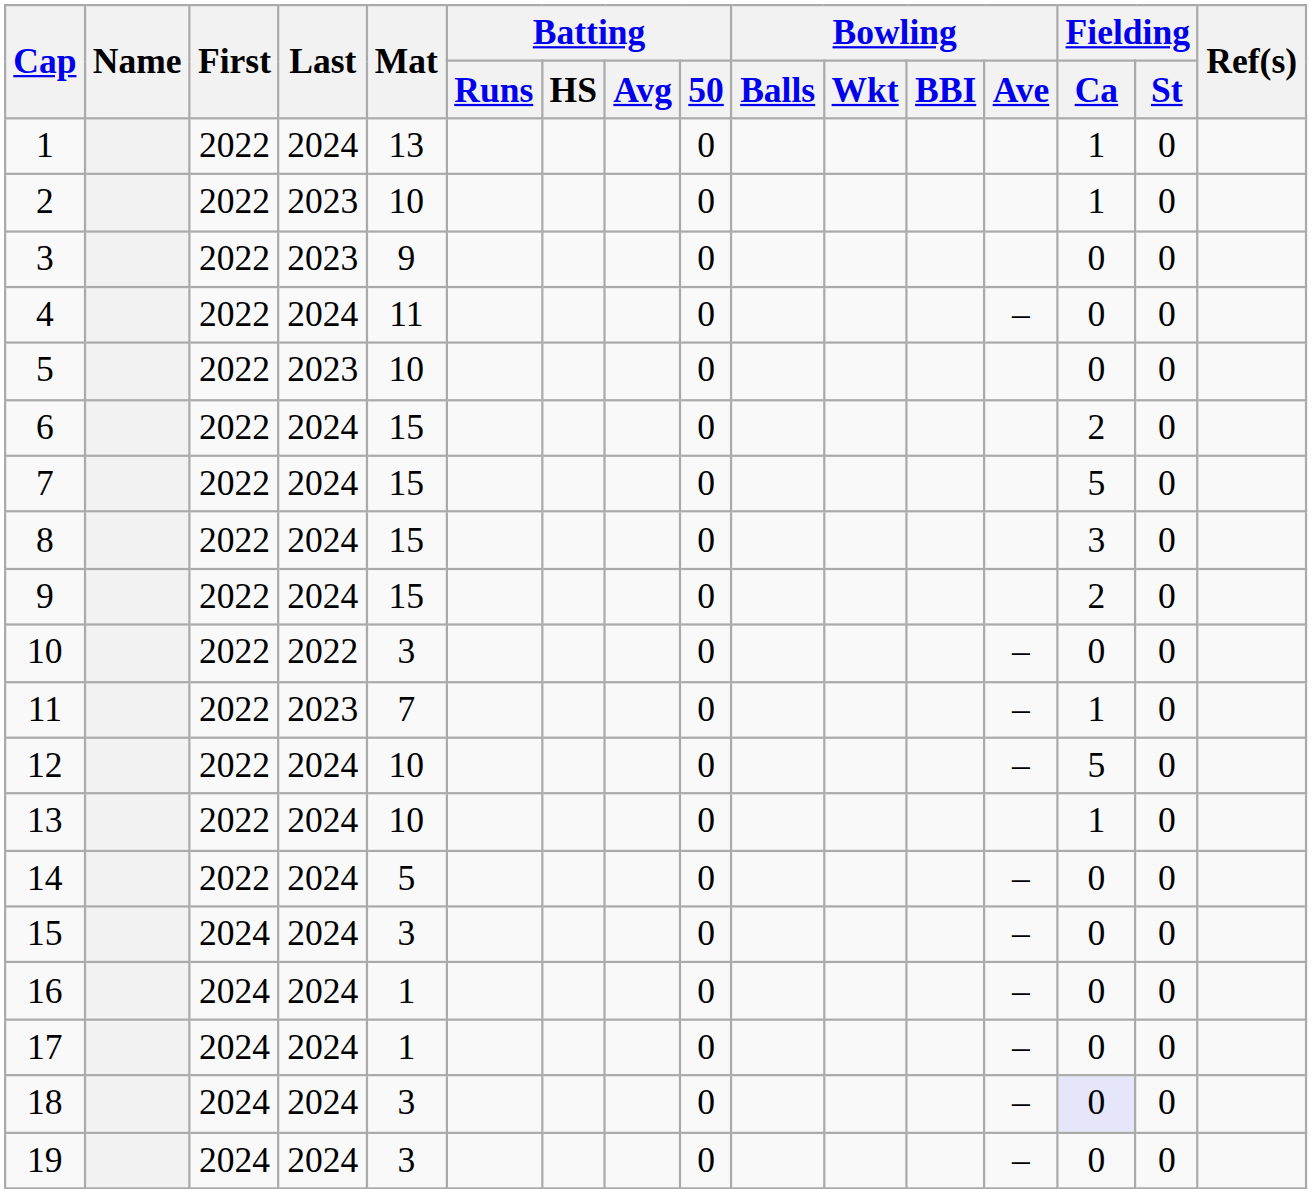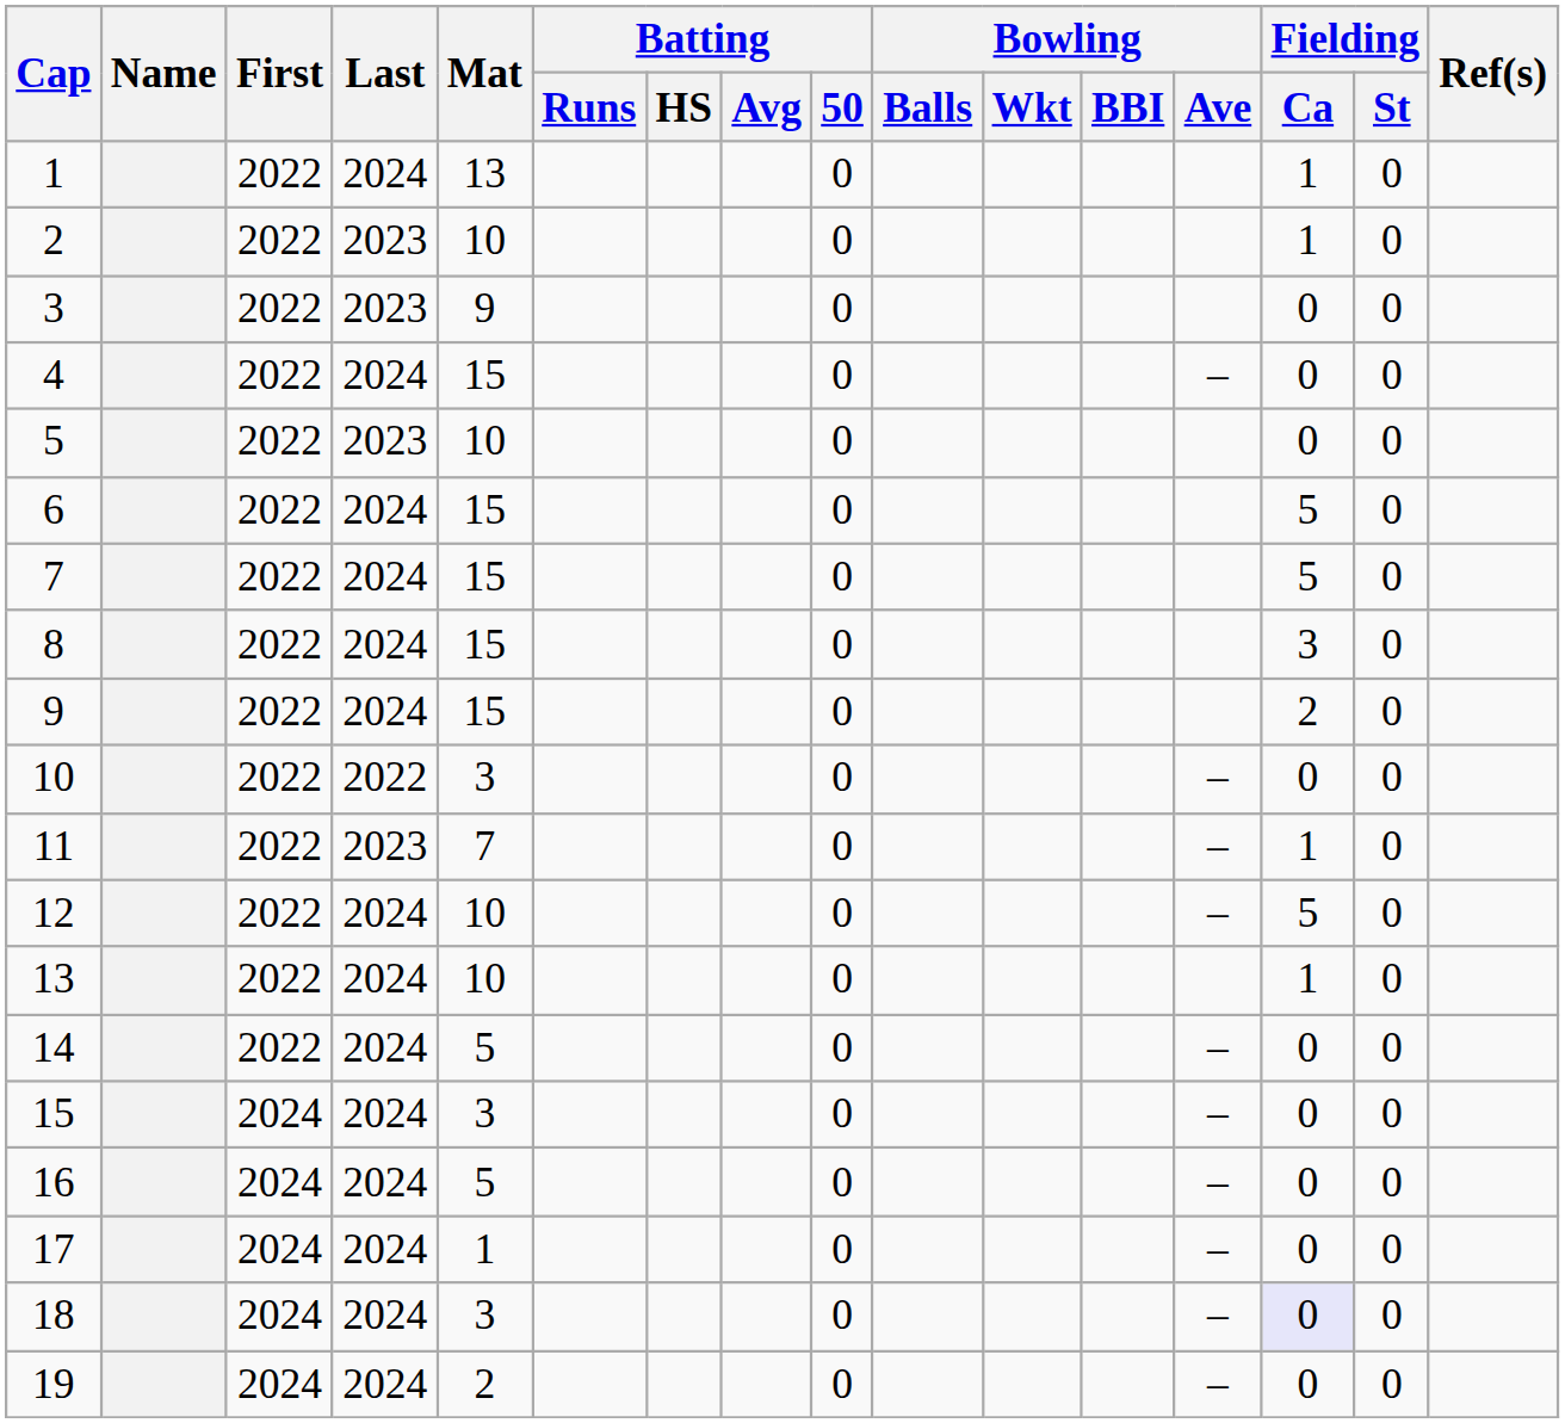 <table class="wikitable plainrowheaders sortable" style="text-align:center; font-size:100%">
 <tr class="unsortable">
 <th scope="col" colspan=1 rowspan=2><a href='#'>Cap</a></th>
 <th scope="col" colspan=1 rowspan=2>Name</th>
 <th scope="col" colspan=1 rowspan=2>First</th>
 <th scope="col" colspan=1 rowspan=2>Last</th>
 <th scope="col" colspan=1 rowspan=2>Mat</th>
 <th scope="col" colspan=4><a href='#'>Batting</a></th>
 <th scope="col" colspan=4><a href='#'>Bowling</a></th>
 <th scope="col" colspan=2><a href='#'>Fielding</a></th>
 <th scope="col" colspan=1 rowspan=2 class="unsortable">Ref(s)</th>
 </tr>
 <tr align="center">
 <th scope="col"><a href='#'>Runs</a></th>
 <th scope="col">HS</th>
 <th scope="col"><a href='#'>Avg</a></th>
 <th scope="col"><a href='#'>50</a></th>
 <th scope="col"><a href='#'>Balls</a></th>
 <th scope="col"><a href='#'>Wkt</a></th>
 <th scope="col"><a href='#'>BBI</a></th>
 <th scope="col"><a href='#'>Ave</a></th>
 <th scope="col"><a href='#'>Ca</a></th>
 <th scope="col"><a href='#'>St</a></th>
 </tr>
 <tr align="center">
 <td>1</td>
 <th scope="row" align="left"></th>
 <td>2022</td>
 <td>2024</td>
 <td>13</td>
 <td></td>
 <td></td>
 <td></td>
 <td>0</td>
 <td></td>
 <td></td>
 <td></td>
 <td></td>
 <td>1</td>
 <td>0</td>
 <td></td>
 </tr>
 <tr align="center">
 <td>2</td>
 <th scope="row" align="left"></th>
 <td>2022</td>
 <td>2023</td>
 <td>10</td>
 <td></td>
 <td></td>
 <td></td>
 <td>0</td>
 <td></td>
 <td></td>
 <td></td>
 <td></td>
 <td>1</td>
 <td>0</td>
 <td></td>
 </tr>
 <tr align="center">
 <td>3</td>
 <th scope="row" align="left"></th>
 <td>2022</td>
 <td>2023</td>
 <td>9</td>
 <td></td>
 <td></td>
 <td></td>
 <td>0</td>
 <td></td>
 <td></td>
 <td></td>
 <td></td>
 <td>0</td>
 <td>0</td>
 <td></td>
 </tr>
 <tr align="center">
 <td>4</td>
 <th scope="row" align="left"></th>
 <td>2022</td>
 <td>2024</td>
-<td>11</td>
+<td>15</td>
 <td></td>
 <td></td>
 <td></td>
 <td>0</td>
 <td></td>
 <td></td>
 <td></td>
 <td>–</td>
 <td>0</td>
 <td>0</td>
 <td></td>
 </tr>
 <tr align="center">
 <td>5</td>
 <th scope="row" align="left"></th>
 <td>2022</td>
 <td>2023</td>
 <td>10</td>
 <td></td>
 <td></td>
 <td></td>
 <td>0</td>
 <td></td>
 <td></td>
 <td></td>
 <td></td>
 <td>0</td>
 <td>0</td>
 <td></td>
 </tr>
 <tr align="center">
 <td>6</td>
 <th scope="row" align="left"></th>
 <td>2022</td>
 <td>2024</td>
 <td>15</td>
 <td></td>
 <td></td>
 <td></td>
 <td>0</td>
 <td></td>
 <td></td>
 <td></td>
 <td></td>
-<td>2</td>
+<td>5</td>
 <td>0</td>
 <td></td>
 </tr>
 <tr align="center">
 <td>7</td>
 <th scope="row" align="left"></th>
 <td>2022</td>
 <td>2024</td>
 <td>15</td>
 <td></td>
 <td></td>
 <td></td>
 <td>0</td>
 <td></td>
 <td></td>
 <td></td>
 <td></td>
 <td>5</td>
 <td>0</td>
 <td></td>
 </tr>
 <tr align="center">
 <td>8</td>
 <th scope="row" align="left"></th>
 <td>2022</td>
 <td>2024</td>
 <td>15</td>
 <td></td>
 <td></td>
 <td></td>
 <td>0</td>
 <td></td>
 <td></td>
 <td></td>
 <td></td>
 <td>3</td>
 <td>0</td>
 <td></td>
 </tr>
 <tr align="center">
 <td>9</td>
 <th scope="row" align="left"></th>
 <td>2022</td>
 <td>2024</td>
 <td>15</td>
 <td></td>
 <td></td>
 <td></td>
 <td>0</td>
 <td></td>
 <td></td>
 <td></td>
 <td></td>
 <td>2</td>
 <td>0</td>
 <td></td>
 </tr>
 <tr align="center">
 <td>10</td>
 <th scope="row" align="left"></th>
 <td>2022</td>
 <td>2022</td>
 <td>3</td>
 <td></td>
 <td></td>
 <td></td>
 <td>0</td>
 <td></td>
 <td></td>
 <td></td>
 <td>–</td>
 <td>0</td>
 <td>0</td>
 <td></td>
 </tr>
 <tr align="center">
 <td>11</td>
 <th scope="row" align="left"></th>
 <td>2022</td>
 <td>2023</td>
 <td>7</td>
 <td></td>
 <td></td>
 <td></td>
 <td>0</td>
 <td></td>
 <td></td>
 <td></td>
 <td>–</td>
 <td>1</td>
 <td>0</td>
 <td></td>
 </tr>
 <tr align="center">
 <td>12</td>
 <th scope="row" align="left"></th>
 <td>2022</td>
 <td>2024</td>
 <td>10</td>
 <td></td>
 <td></td>
 <td></td>
 <td>0</td>
 <td></td>
 <td></td>
 <td></td>
 <td>–</td>
 <td>5</td>
 <td>0</td>
 <td></td>
 </tr>
 <tr align="center">
 <td>13</td>
 <th scope="row" align="left"></th>
 <td>2022</td>
 <td>2024</td>
 <td>10</td>
 <td></td>
 <td></td>
 <td></td>
 <td>0</td>
 <td></td>
 <td></td>
 <td></td>
 <td></td>
 <td>1</td>
 <td>0</td>
 <td></td>
 </tr>
 <tr align="center">
 <td>14</td>
 <th scope="row" align="left"></th>
 <td>2022</td>
 <td>2024</td>
 <td>5</td>
 <td></td>
 <td></td>
 <td></td>
 <td>0</td>
 <td></td>
 <td></td>
 <td></td>
 <td>–</td>
 <td>0</td>
 <td>0</td>
 <td></td>
 </tr>
 <tr align="center">
 <td>15</td>
 <th scope="row" align="left"></th>
 <td>2024</td>
 <td>2024</td>
 <td>3</td>
 <td></td>
 <td></td>
 <td></td>
 <td>0</td>
 <td></td>
 <td></td>
 <td></td>
 <td>–</td>
 <td>0</td>
 <td>0</td>
 <td></td>
 </tr>
 <tr align="center">
 <td>16</td>
 <th scope="row" align="left"></th>
 <td>2024</td>
 <td>2024</td>
-<td>1</td>
+<td>5</td>
 <td></td>
 <td></td>
 <td></td>
 <td>0</td>
 <td></td>
 <td></td>
 <td></td>
 <td>–</td>
 <td>0</td>
 <td>0</td>
 <td></td>
 </tr>
 <tr align="center">
 <td>17</td>
 <th scope="row" align="left"></th>
 <td>2024</td>
 <td>2024</td>
 <td>1</td>
 <td></td>
 <td></td>
 <td></td>
 <td>0</td>
 <td></td>
 <td></td>
 <td></td>
 <td>–</td>
 <td>0</td>
 <td>0</td>
 <td></td>
 </tr>
 <tr align="center">
 <td>18</td>
 <th scope="row" align="left"></th>
 <td>2024</td>
 <td>2024</td>
 <td>3</td>
 <td></td>
 <td></td>
 <td></td>
 <td>0</td>
 <td></td>
 <td></td>
 <td></td>
 <td>–</td>
 <td style="background: lavender;">0</td>
 <td>0</td>
 <td></td>
 </tr>
 <tr align="center">
 <td>19</td>
 <th scope="row" align="left"></th>
 <td>2024</td>
 <td>2024</td>
-<td>3</td>
+<td>2</td>
 <td></td>
 <td></td>
 <td></td>
 <td>0</td>
 <td></td>
 <td></td>
 <td></td>
 <td>–</td>
 <td>0</td>
 <td>0</td>
 <td></td>
 </tr>
 </table>
